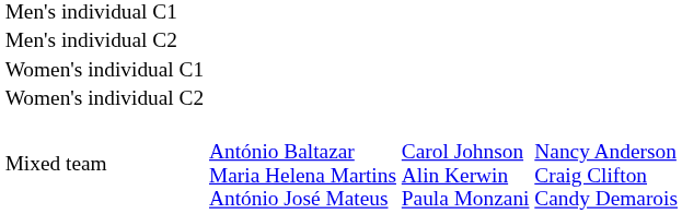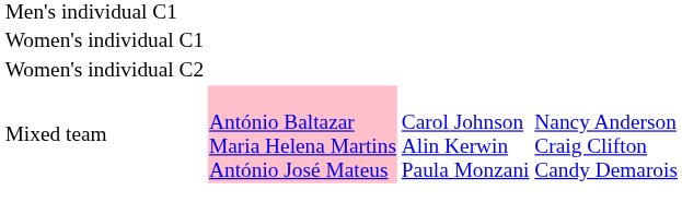 <table>
 <tr>
 <td>Men's individual C1<br></td>
-<td></td>
-<td></td>
-<td></td>
-</tr>
-<tr>
-<td>Men's individual C2<br></td>
 <td></td>
 <td></td>
 <td></td>
 </tr>
 <tr>
 <td>Women's individual C1<br></td>
 <td></td>
 <td></td>
 <td></td>
 </tr>
 <tr>
 <td>Women's individual C2<br></td>
 <td></td>
 <td></td>
 <td></td>
 </tr>
 <tr>
 <td>Mixed team<br></td>
-<td valign=top> <br> <a href='#'>António Baltazar</a> <br> <a href='#'>Maria Helena Martins</a> <br> <a href='#'>António José Mateus</a></td>
+<td valign=top style="background: pink;"> <br> <a href='#'>António Baltazar</a> <br> <a href='#'>Maria Helena Martins</a> <br> <a href='#'>António José Mateus</a></td>
 <td valign=top> <br> <a href='#'>Carol Johnson</a> <br> <a href='#'>Alin Kerwin</a> <br> <a href='#'>Paula Monzani</a></td>
 <td valign=top> <br> <a href='#'>Nancy Anderson</a> <br> <a href='#'>Craig Clifton</a> <br> <a href='#'>Candy Demarois</a></td>
 </tr>
 </table>
